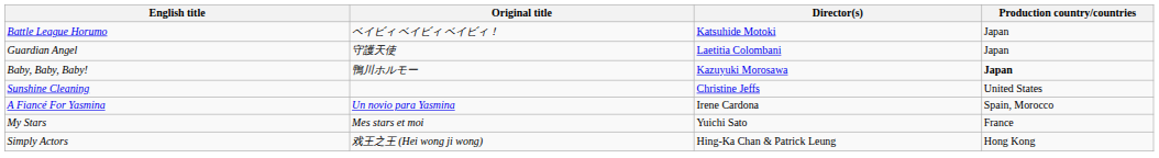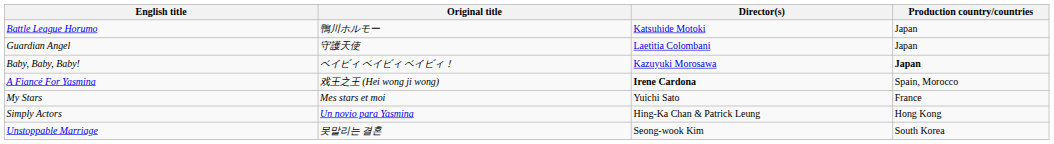 <table class="sortable wikitable" width="85%" cellpadding="5">
 <tr>
 <th width="30%">English title</th>
 <th width="30%">Original title</th>
 <th width="25%">Director(s)</th>
 <th width="15%">Production country/countries</th>
 </tr>
 <tr>
 <td><em><a href='#'>Battle League Horumo</a></em></td>
-<td><em>ベイビィ ベイビィ ベイビィ！</em></td>
+<td><em>鴨川ホルモー</em></td>
 <td><a href='#'>Katsuhide Motoki</a></td>
 <td>Japan</td>
 </tr>
 <tr>
 <td><em>Guardian Angel</em></td>
 <td><em>守護天使</em></td>
 <td><a href='#'>Laetitia Colombani</a></td>
 <td>Japan</td>
 </tr>
 <tr>
 <td><em>Baby, Baby, Baby!</em></td>
-<td><em>鴨川ホルモー</em></td>
+<td><em>ベイビィ ベイビィ ベイビィ！</em></td>
 <td><a href='#'>Kazuyuki Morosawa</a></td>
 <td><strong>Japan</strong></td>
 </tr>
 <tr>
-<td><em><a href='#'>Sunshine Cleaning</a></em></td>
-<td></td>
-<td><a href='#'>Christine Jeffs</a></td>
-<td>United States</td>
-</tr>
-<tr>
 <td><em><a href='#'>A Fiancé For Yasmina</a></em></td>
-<td><em><a href='#'>Un novio para Yasmina</a></em></td>
-<td>Irene Cardona</td>
+<td><em>戏王之王 (Hei wong ji wong)</em></td>
+<td><strong>Irene Cardona</strong></td>
 <td>Spain, Morocco</td>
 </tr>
 <tr>
 <td><em>My Stars</em></td>
 <td><em>Mes stars et moi</em></td>
 <td>Yuichi Sato</td>
 <td>France</td>
 </tr>
 <tr>
 <td><em>Simply Actors</em></td>
-<td><em>戏王之王 (Hei wong ji wong)</em></td>
+<td><em><a href='#'>Un novio para Yasmina</a></em></td>
 <td>Hing-Ka Chan & Patrick Leung</td>
 <td>Hong Kong</td>
 </tr>
+<tr>
+<td><em><a href='#'>Unstoppable Marriage</a></em></td>
+<td><em>못말리는 결혼</em></td>
+<td>Seong-wook Kim</td>
+<td>South Korea</td>
+</tr>
 </table>
